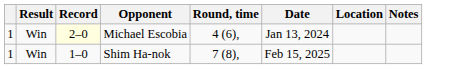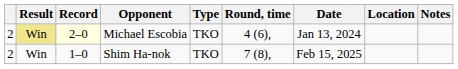 <table class="wikitable" style="text-align:center">
 <tr>
 <th></th>
 <th>Result</th>
 <th>Record</th>
 <th>Opponent</th>
+<th>Type</th>
 <th>Round, time</th>
 <th>Date</th>
 <th>Location</th>
 <th>Notes</th>
 </tr>
 <tr>
-<td>1</td>
-<td>Win</td>
+<td>2</td>
+<td style="background: khaki;">Win</td>
 <td style="background: lightyellow;">2–0</td>
 <td align=left>Michael Escobia</td>
+<td>TKO</td>
 <td>4 (6), </td>
 <td>Jan 13, 2024</td>
 <td align=left></td>
 <td></td>
 </tr>
 <tr>
-<td>1</td>
+<td>2</td>
 <td>Win</td>
 <td>1–0</td>
 <td align=left>Shim Ha-nok</td>
+<td>TKO</td>
 <td>7 (8), </td>
 <td>Feb 15, 2025</td>
 <td align=left></td>
 <td></td>
 </tr>
 </table>
